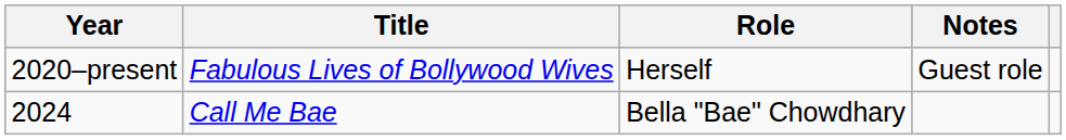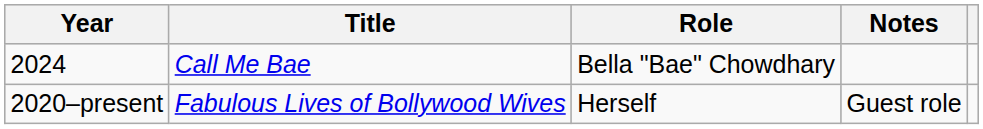 <table class="wikitable sortable">
 <tr>
 <th scope="col">Year</th>
 <th scope="col">Title</th>
 <th scope="col">Role</th>
 <th class="unsortable" scope="col">Notes</th>
 <th class="unsortable" scope="col"></th>
 </tr>
 <tr>
+<td>2024</td>
+<td><em><a href='#'>Call Me Bae</a></em></td>
+<td>Bella "Bae" Chowdhary</td>
+<td></td>
+<td style="text-align:center;"></td>
+</tr>
+<tr>
 <td>2020–present</td>
 <td><em><a href='#'>Fabulous Lives of Bollywood Wives</a></em></td>
 <td>Herself</td>
 <td>Guest role</td>
 <td style="text-align:center;"></td>
 </tr>
-<tr>
-<td>2024</td>
-<td><em><a href='#'>Call Me Bae</a></em></td>
-<td>Bella "Bae" Chowdhary</td>
-<td></td>
-<td style="text-align:center;"></td>
-</tr>
 </table>
